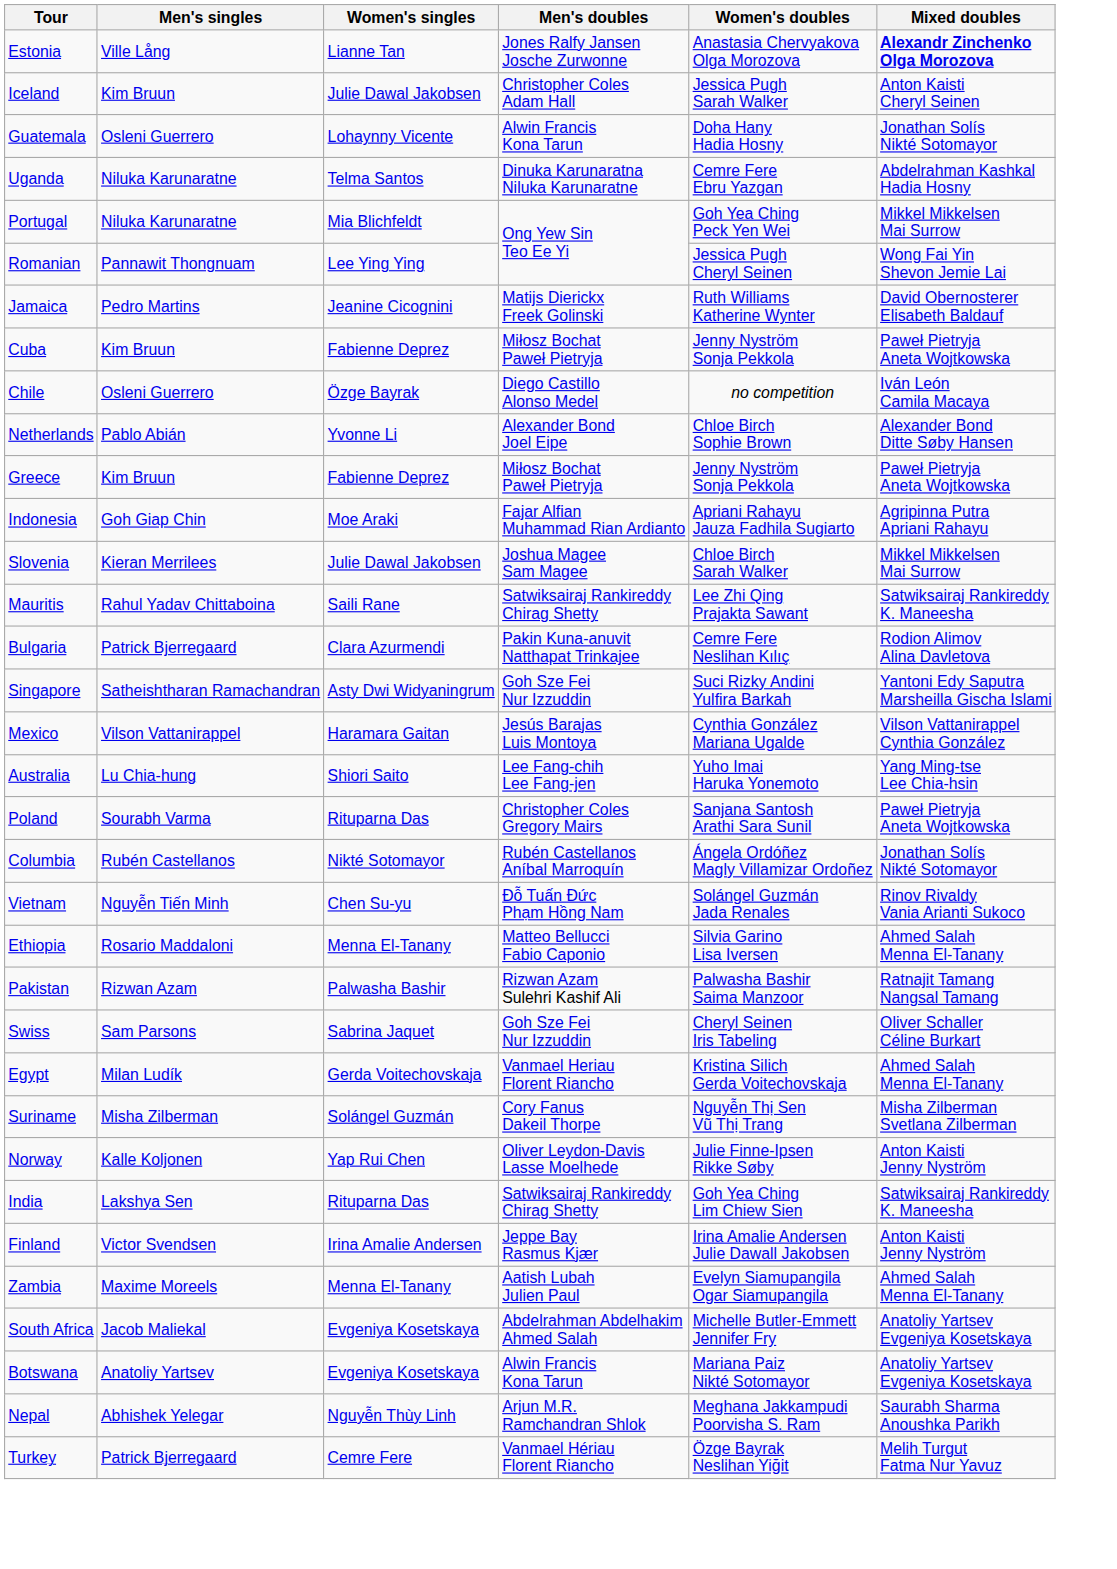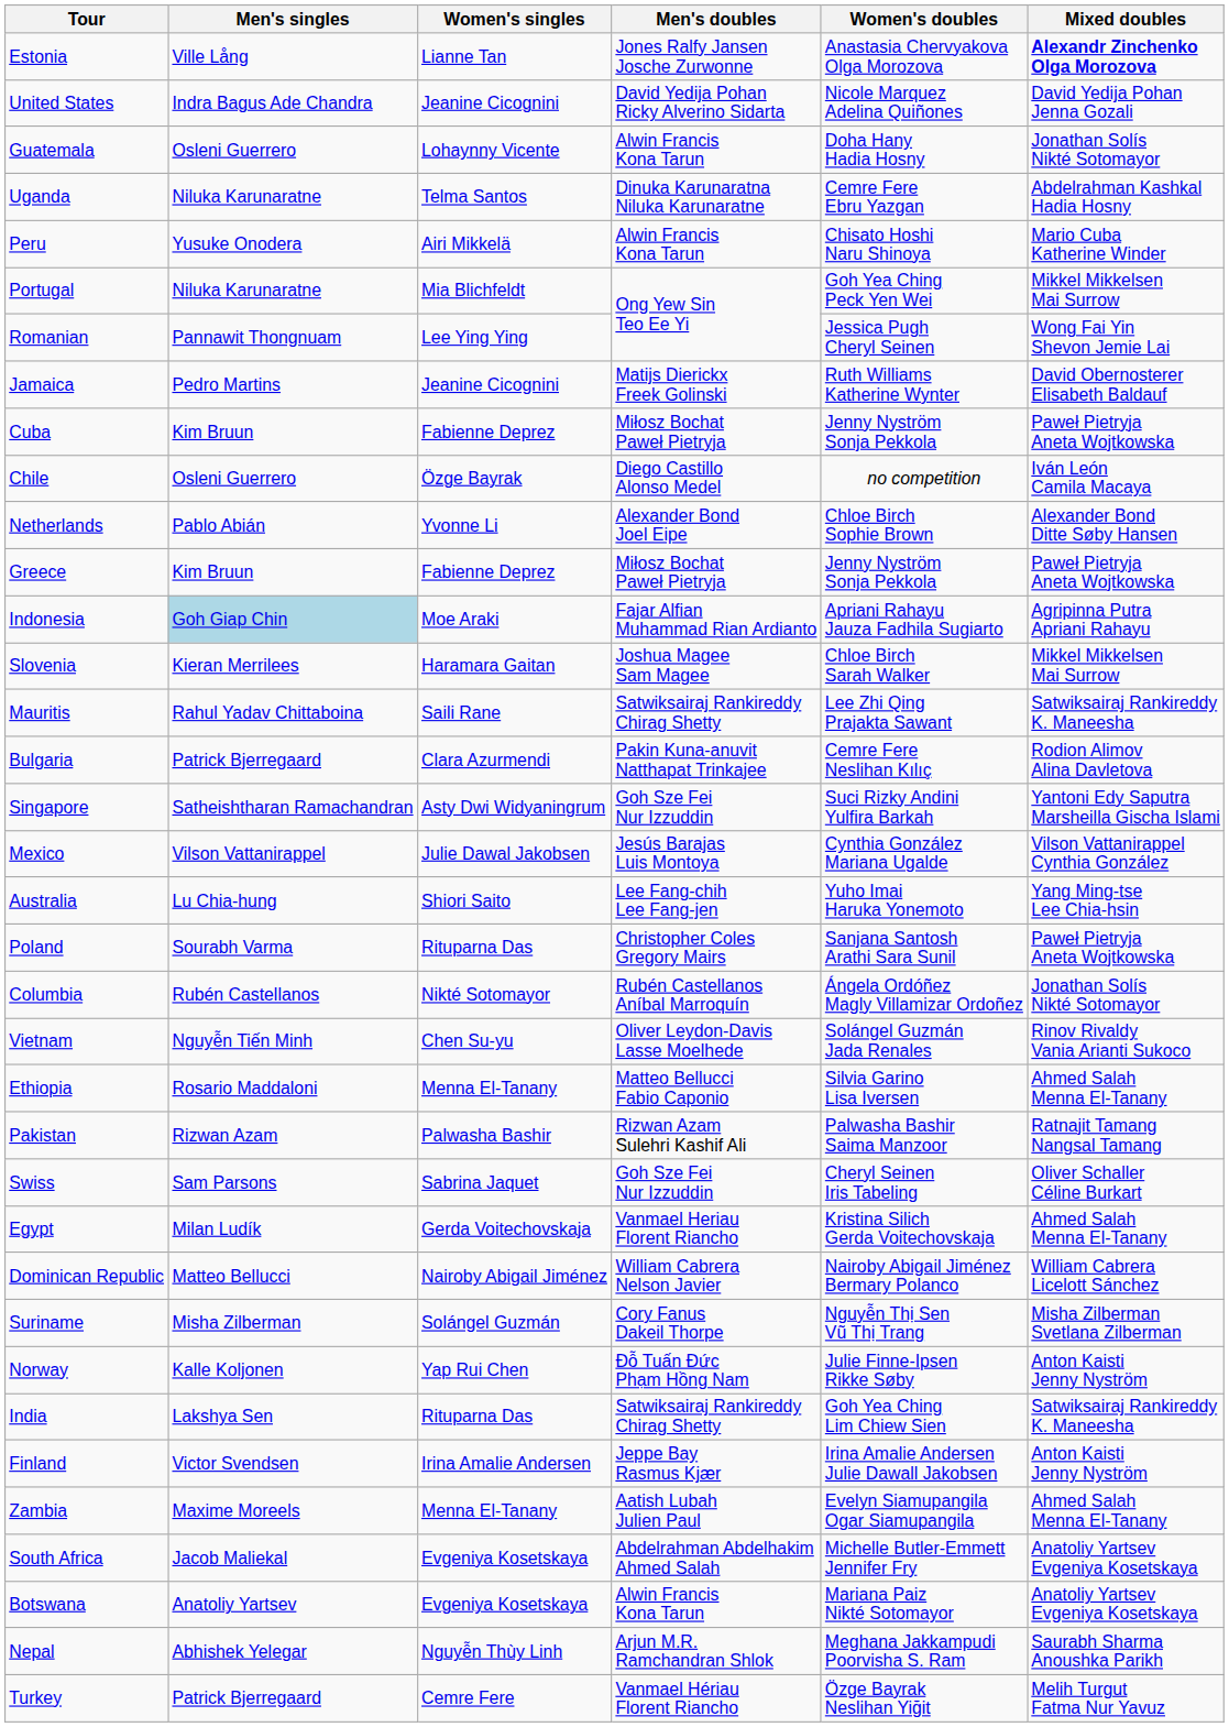 <table class=wikitable style="font-size:90%">
 <tr>
 <th>Tour</th>
 <th>Men's singles</th>
 <th>Women's singles</th>
 <th>Men's doubles</th>
 <th>Women's doubles</th>
 <th>Mixed doubles</th>
 </tr>
 <tr>
 <td> <a href='#'>Estonia</a></td>
 <td> <a href='#'>Ville Lång</a></td>
 <td> <a href='#'>Lianne Tan</a></td>
 <td> <a href='#'>Jones Ralfy Jansen</a> <br> <a href='#'>Josche Zurwonne</a></td>
 <td> <a href='#'>Anastasia Chervyakova</a> <br> <a href='#'>Olga Morozova</a></td>
 <td><strong> <a href='#'>Alexandr Zinchenko</a><br> <a href='#'>Olga Morozova</a></strong></td>
 </tr>
 <tr>
-<td> <a href='#'>Iceland</a></td>
-<td> <a href='#'>Kim Bruun</a></td>
-<td> <a href='#'>Julie Dawal Jakobsen</a></td>
-<td> <a href='#'>Christopher Coles</a><br> <a href='#'>Adam Hall</a></td>
-<td> <a href='#'>Jessica Pugh</a><br> <a href='#'>Sarah Walker</a></td>
-<td> <a href='#'>Anton Kaisti</a><br> <a href='#'>Cheryl Seinen</a></td>
+<td>  <a href='#'>United States</a></td>
+<td> <a href='#'>Indra Bagus Ade Chandra</a></td>
+<td> <a href='#'>Jeanine Cicognini</a></td>
+<td> <a href='#'>David Yedija Pohan</a><br> <a href='#'>Ricky Alverino Sidarta</a></td>
+<td> <a href='#'>Nicole Marquez</a><br> <a href='#'>Adelina Quiñones</a></td>
+<td> <a href='#'>David Yedija Pohan</a><br> <a href='#'>Jenna Gozali</a></td>
 </tr>
 <tr>
 <td> <a href='#'>Guatemala</a></td>
 <td> <a href='#'>Osleni Guerrero</a></td>
 <td> <a href='#'>Lohaynny Vicente</a></td>
 <td> <a href='#'>Alwin Francis</a><br> <a href='#'>Kona Tarun</a></td>
 <td> <a href='#'>Doha Hany</a><br> <a href='#'>Hadia Hosny</a></td>
 <td> <a href='#'>Jonathan Solís</a><br> <a href='#'>Nikté Sotomayor</a></td>
 </tr>
 <tr>
 <td> <a href='#'>Uganda</a></td>
 <td> <a href='#'>Niluka Karunaratne</a></td>
 <td> <a href='#'>Telma Santos</a></td>
 <td> <a href='#'>Dinuka Karunaratna</a><br> <a href='#'>Niluka Karunaratne</a></td>
 <td> <a href='#'>Cemre Fere</a><br> <a href='#'>Ebru Yazgan</a></td>
 <td> <a href='#'>Abdelrahman Kashkal</a> <br> <a href='#'>Hadia Hosny</a></td>
+</tr>
+<tr>
+<td> <a href='#'>Peru</a></td>
+<td> <a href='#'>Yusuke Onodera</a></td>
+<td> <a href='#'>Airi Mikkelä</a></td>
+<td> <a href='#'>Alwin Francis</a><br> <a href='#'>Kona Tarun</a></td>
+<td> <a href='#'>Chisato Hoshi</a><br> <a href='#'>Naru Shinoya</a></td>
+<td> <a href='#'>Mario Cuba</a><br> <a href='#'>Katherine Winder</a></td>
 </tr>
 <tr>
 <td> <a href='#'>Portugal</a></td>
 <td> <a href='#'>Niluka Karunaratne</a></td>
 <td> <a href='#'>Mia Blichfeldt</a></td>
 <td rowspan=2> <a href='#'>Ong Yew Sin</a><br> <a href='#'>Teo Ee Yi</a></td>
 <td> <a href='#'>Goh Yea Ching</a><br> <a href='#'>Peck Yen Wei</a></td>
 <td> <a href='#'>Mikkel Mikkelsen</a><br> <a href='#'>Mai Surrow</a></td>
 </tr>
 <tr>
 <td> <a href='#'>Romanian</a></td>
 <td> <a href='#'>Pannawit Thongnuam</a></td>
 <td> <a href='#'>Lee Ying Ying</a></td>
 <td> <a href='#'>Jessica Pugh</a><br> <a href='#'>Cheryl Seinen</a></td>
 <td> <a href='#'>Wong Fai Yin</a><br> <a href='#'>Shevon Jemie Lai</a></td>
 </tr>
 <tr>
 <td> <a href='#'>Jamaica</a></td>
 <td> <a href='#'>Pedro Martins</a></td>
 <td> <a href='#'>Jeanine Cicognini</a></td>
 <td> <a href='#'>Matijs Dierickx</a><br> <a href='#'>Freek Golinski</a></td>
 <td> <a href='#'>Ruth Williams</a><br> <a href='#'>Katherine Wynter</a></td>
 <td> <a href='#'>David Obernosterer</a><br> <a href='#'>Elisabeth Baldauf</a></td>
 </tr>
 <tr>
 <td> <a href='#'>Cuba</a></td>
 <td> <a href='#'>Kim Bruun</a></td>
 <td> <a href='#'>Fabienne Deprez</a></td>
 <td> <a href='#'>Miłosz Bochat</a><br> <a href='#'>Paweł Pietryja</a></td>
 <td> <a href='#'>Jenny Nyström</a><br> <a href='#'>Sonja Pekkola</a></td>
 <td> <a href='#'>Paweł Pietryja</a><br> <a href='#'>Aneta Wojtkowska</a></td>
 </tr>
 <tr>
 <td> <a href='#'>Chile</a></td>
 <td> <a href='#'>Osleni Guerrero</a></td>
 <td> <a href='#'>Özge Bayrak</a></td>
 <td> <a href='#'>Diego Castillo</a><br> <a href='#'>Alonso Medel</a></td>
 <td align=center><em>no competition</em></td>
 <td> <a href='#'>Iván León</a><br> <a href='#'>Camila Macaya</a></td>
 </tr>
 <tr>
 <td> <a href='#'>Netherlands</a></td>
 <td> <a href='#'>Pablo Abián</a></td>
 <td> <a href='#'>Yvonne Li</a></td>
 <td> <a href='#'>Alexander Bond</a><br> <a href='#'>Joel Eipe</a></td>
 <td> <a href='#'>Chloe Birch</a><br> <a href='#'>Sophie Brown</a></td>
 <td> <a href='#'>Alexander Bond</a><br> <a href='#'>Ditte Søby Hansen</a></td>
 </tr>
 <tr>
 <td> <a href='#'>Greece</a></td>
 <td> <a href='#'>Kim Bruun</a></td>
 <td> <a href='#'>Fabienne Deprez</a></td>
 <td> <a href='#'>Miłosz Bochat</a><br> <a href='#'>Paweł Pietryja</a></td>
 <td> <a href='#'>Jenny Nyström</a><br> <a href='#'>Sonja Pekkola</a></td>
 <td> <a href='#'>Paweł Pietryja</a><br> <a href='#'>Aneta Wojtkowska</a></td>
 </tr>
 <tr>
 <td> <a href='#'>Indonesia</a></td>
-<td> <a href='#'>Goh Giap Chin</a></td>
+<td style="background: lightblue;"> <a href='#'>Goh Giap Chin</a></td>
 <td> <a href='#'>Moe Araki</a></td>
 <td> <a href='#'>Fajar Alfian</a><br> <a href='#'>Muhammad Rian Ardianto</a></td>
 <td> <a href='#'>Apriani Rahayu</a><br> <a href='#'>Jauza Fadhila Sugiarto</a></td>
 <td> <a href='#'>Agripinna Putra</a><br> <a href='#'>Apriani Rahayu</a></td>
 </tr>
 <tr>
 <td> <a href='#'>Slovenia</a></td>
 <td> <a href='#'>Kieran Merrilees</a></td>
-<td> <a href='#'>Julie Dawal Jakobsen</a></td>
+<td> <a href='#'>Haramara Gaitan</a></td>
 <td> <a href='#'>Joshua Magee</a><br> <a href='#'>Sam Magee</a></td>
 <td> <a href='#'>Chloe Birch</a><br> <a href='#'>Sarah Walker</a></td>
 <td> <a href='#'>Mikkel Mikkelsen</a><br> <a href='#'>Mai Surrow</a></td>
 </tr>
 <tr>
 <td> <a href='#'>Mauritis</a></td>
 <td> <a href='#'>Rahul Yadav Chittaboina</a></td>
 <td> <a href='#'>Saili Rane</a></td>
 <td> <a href='#'>Satwiksairaj Rankireddy</a><br> <a href='#'>Chirag Shetty</a></td>
 <td> <a href='#'>Lee Zhi Qing</a><br> <a href='#'>Prajakta Sawant</a></td>
 <td> <a href='#'>Satwiksairaj Rankireddy</a><br> <a href='#'>K. Maneesha</a></td>
 </tr>
 <tr>
 <td> <a href='#'>Bulgaria</a></td>
 <td> <a href='#'>Patrick Bjerregaard</a></td>
 <td> <a href='#'>Clara Azurmendi</a></td>
 <td> <a href='#'>Pakin Kuna-anuvit</a> <br>  <a href='#'>Natthapat Trinkajee</a></td>
 <td> <a href='#'>Cemre Fere</a> <br>  <a href='#'>Neslihan Kılıç</a></td>
 <td> <a href='#'>Rodion Alimov</a> <br>  <a href='#'>Alina Davletova</a></td>
 </tr>
 <tr>
 <td> <a href='#'>Singapore</a></td>
 <td> <a href='#'>Satheishtharan Ramachandran</a></td>
 <td> <a href='#'>Asty Dwi Widyaningrum</a></td>
 <td> <a href='#'>Goh Sze Fei</a><br> <a href='#'>Nur Izzuddin</a></td>
 <td> <a href='#'>Suci Rizky Andini</a><br> <a href='#'>Yulfira Barkah</a></td>
 <td> <a href='#'>Yantoni Edy Saputra</a><br> <a href='#'>Marsheilla Gischa Islami</a></td>
 </tr>
 <tr>
 <td> <a href='#'>Mexico</a></td>
 <td> <a href='#'>Vilson Vattanirappel</a></td>
-<td> <a href='#'>Haramara Gaitan</a></td>
+<td> <a href='#'>Julie Dawal Jakobsen</a></td>
 <td> <a href='#'>Jesús Barajas</a><br> <a href='#'>Luis Montoya</a></td>
 <td> <a href='#'>Cynthia González</a><br> <a href='#'>Mariana Ugalde</a></td>
 <td> <a href='#'>Vilson Vattanirappel</a><br> <a href='#'>Cynthia González</a></td>
 </tr>
 <tr>
 <td> <a href='#'>Australia</a></td>
 <td> <a href='#'>Lu Chia-hung</a></td>
 <td> <a href='#'>Shiori Saito</a></td>
 <td> <a href='#'>Lee Fang-chih</a><br> <a href='#'>Lee Fang-jen</a></td>
 <td> <a href='#'>Yuho Imai</a><br> <a href='#'>Haruka Yonemoto</a></td>
 <td> <a href='#'>Yang Ming-tse</a><br> <a href='#'>Lee Chia-hsin</a></td>
 </tr>
 <tr>
 <td> <a href='#'>Poland</a></td>
 <td> <a href='#'>Sourabh Varma</a></td>
 <td> <a href='#'>Rituparna Das</a></td>
 <td> <a href='#'>Christopher Coles</a><br> <a href='#'>Gregory Mairs</a></td>
 <td> <a href='#'>Sanjana Santosh</a><br> <a href='#'>Arathi Sara Sunil</a></td>
 <td> <a href='#'>Paweł Pietryja</a><br> <a href='#'>Aneta Wojtkowska</a></td>
 </tr>
 <tr>
 <td> <a href='#'>Columbia</a></td>
 <td> <a href='#'>Rubén Castellanos</a></td>
 <td> <a href='#'>Nikté Sotomayor</a></td>
 <td> <a href='#'>Rubén Castellanos</a><br> <a href='#'>Aníbal Marroquín</a></td>
 <td> <a href='#'>Ángela Ordóñez</a><br> <a href='#'>Magly Villamizar Ordoñez</a></td>
 <td> <a href='#'>Jonathan Solís</a><br> <a href='#'>Nikté Sotomayor</a></td>
 </tr>
 <tr>
 <td> <a href='#'>Vietnam</a></td>
 <td> <a href='#'>Nguyễn Tiến Minh</a></td>
 <td> <a href='#'>Chen Su-yu</a></td>
-<td> <a href='#'>Đỗ Tuấn Đức</a><br> <a href='#'>Phạm Hồng Nam</a></td>
+<td> <a href='#'>Oliver Leydon-Davis</a><br> <a href='#'>Lasse Moelhede</a></td>
 <td> <a href='#'>Solángel Guzmán</a><br> <a href='#'>Jada Renales</a></td>
 <td> <a href='#'>Rinov Rivaldy</a><br> <a href='#'>Vania Arianti Sukoco</a></td>
 </tr>
 <tr>
 <td> <a href='#'>Ethiopia</a></td>
 <td> <a href='#'>Rosario Maddaloni</a></td>
 <td> <a href='#'>Menna El-Tanany</a></td>
 <td> <a href='#'>Matteo Bellucci</a> <br>  <a href='#'>Fabio Caponio</a></td>
 <td> <a href='#'>Silvia Garino</a> <br>  <a href='#'>Lisa Iversen</a></td>
 <td> <a href='#'>Ahmed Salah</a> <br>  <a href='#'>Menna El-Tanany</a></td>
 </tr>
 <tr>
 <td> <a href='#'>Pakistan</a></td>
 <td> <a href='#'>Rizwan Azam</a></td>
 <td> <a href='#'>Palwasha Bashir</a></td>
 <td> <a href='#'>Rizwan Azam</a><br> Sulehri Kashif Ali</td>
 <td> <a href='#'>Palwasha Bashir</a><br> <a href='#'>Saima Manzoor</a></td>
 <td> <a href='#'>Ratnajit Tamang</a><br> <a href='#'>Nangsal Tamang</a></td>
 </tr>
 <tr>
 <td> <a href='#'>Swiss</a></td>
 <td> <a href='#'>Sam Parsons</a></td>
 <td> <a href='#'>Sabrina Jaquet</a></td>
 <td> <a href='#'>Goh Sze Fei</a><br> <a href='#'>Nur Izzuddin</a></td>
 <td> <a href='#'>Cheryl Seinen</a><br> <a href='#'>Iris Tabeling</a></td>
 <td> <a href='#'>Oliver Schaller</a><br> <a href='#'>Céline Burkart</a></td>
 </tr>
 <tr>
 <td> <a href='#'>Egypt</a></td>
 <td> <a href='#'>Milan Ludík</a></td>
 <td> <a href='#'>Gerda Voitechovskaja</a></td>
 <td> <a href='#'>Vanmael Heriau</a><br> <a href='#'>Florent Riancho</a></td>
 <td> <a href='#'>Kristina Silich</a><br> <a href='#'>Gerda Voitechovskaja</a></td>
 <td> <a href='#'>Ahmed Salah</a><br> <a href='#'>Menna El-Tanany</a></td>
 </tr>
 <tr>
+<td> <a href='#'>Dominican Republic</a></td>
+<td> <a href='#'>Matteo Bellucci</a></td>
+<td> <a href='#'>Nairoby Abigail Jiménez</a></td>
+<td> <a href='#'>William Cabrera</a><br> <a href='#'>Nelson Javier</a></td>
+<td> <a href='#'>Nairoby Abigail Jiménez</a><br> <a href='#'>Bermary Polanco</a></td>
+<td> <a href='#'>William Cabrera</a><br> <a href='#'>Licelott Sánchez</a></td>
+</tr>
+<tr>
 <td> <a href='#'>Suriname</a></td>
 <td> <a href='#'>Misha Zilberman</a></td>
 <td> <a href='#'>Solángel Guzmán</a></td>
 <td> <a href='#'>Cory Fanus</a><br> <a href='#'>Dakeil Thorpe</a></td>
 <td> <a href='#'>Nguyễn Thị Sen</a><br> <a href='#'>Vũ Thị Trang</a></td>
 <td> <a href='#'>Misha Zilberman</a><br> <a href='#'>Svetlana Zilberman</a></td>
 </tr>
 <tr>
 <td> <a href='#'>Norway</a></td>
 <td> <a href='#'>Kalle Koljonen</a></td>
 <td> <a href='#'>Yap Rui Chen</a></td>
-<td> <a href='#'>Oliver Leydon-Davis</a><br> <a href='#'>Lasse Moelhede</a></td>
+<td> <a href='#'>Đỗ Tuấn Đức</a><br> <a href='#'>Phạm Hồng Nam</a></td>
 <td> <a href='#'>Julie Finne-Ipsen</a><br> <a href='#'>Rikke Søby</a></td>
 <td> <a href='#'>Anton Kaisti</a><br> <a href='#'>Jenny Nyström</a></td>
 </tr>
 <tr>
 <td> <a href='#'>India</a></td>
 <td> <a href='#'>Lakshya Sen</a></td>
 <td> <a href='#'>Rituparna Das</a></td>
 <td> <a href='#'>Satwiksairaj Rankireddy</a><br> <a href='#'>Chirag Shetty</a></td>
 <td> <a href='#'>Goh Yea Ching</a><br> <a href='#'>Lim Chiew Sien</a></td>
 <td> <a href='#'>Satwiksairaj Rankireddy</a><br> <a href='#'>K. Maneesha</a></td>
 </tr>
 <tr>
 <td> <a href='#'>Finland</a></td>
 <td> <a href='#'>Victor Svendsen</a></td>
 <td> <a href='#'>Irina Amalie Andersen</a></td>
 <td> <a href='#'>Jeppe Bay</a><br> <a href='#'>Rasmus Kjær</a></td>
 <td> <a href='#'>Irina Amalie Andersen</a><br> <a href='#'>Julie Dawall Jakobsen</a></td>
 <td> <a href='#'>Anton Kaisti</a><br> <a href='#'>Jenny Nyström</a></td>
 </tr>
 <tr>
 <td> <a href='#'>Zambia</a></td>
 <td> <a href='#'>Maxime Moreels</a></td>
 <td> <a href='#'>Menna El-Tanany</a></td>
 <td> <a href='#'>Aatish Lubah</a><br> <a href='#'>Julien Paul</a></td>
 <td> <a href='#'>Evelyn Siamupangila</a><br> <a href='#'>Ogar Siamupangila</a></td>
 <td> <a href='#'>Ahmed Salah</a><br> <a href='#'>Menna El-Tanany</a></td>
 </tr>
 <tr>
 <td> <a href='#'>South Africa</a></td>
 <td> <a href='#'>Jacob Maliekal</a></td>
 <td> <a href='#'>Evgeniya Kosetskaya</a></td>
 <td> <a href='#'>Abdelrahman Abdelhakim</a><br> <a href='#'>Ahmed Salah</a></td>
 <td> <a href='#'>Michelle Butler-Emmett</a><br> <a href='#'>Jennifer Fry</a></td>
 <td> <a href='#'>Anatoliy Yartsev</a><br> <a href='#'>Evgeniya Kosetskaya</a></td>
 </tr>
 <tr>
 <td> <a href='#'>Botswana</a></td>
 <td> <a href='#'>Anatoliy Yartsev</a></td>
 <td> <a href='#'>Evgeniya Kosetskaya</a></td>
 <td> <a href='#'>Alwin Francis</a><br> <a href='#'>Kona Tarun</a></td>
 <td> <a href='#'>Mariana Paiz</a><br> <a href='#'>Nikté Sotomayor</a></td>
 <td> <a href='#'>Anatoliy Yartsev</a><br> <a href='#'>Evgeniya Kosetskaya</a></td>
 </tr>
 <tr>
 <td> <a href='#'>Nepal</a></td>
 <td> <a href='#'>Abhishek Yelegar</a></td>
 <td> <a href='#'>Nguyễn Thùy Linh</a></td>
 <td> <a href='#'>Arjun M.R.</a><br> <a href='#'>Ramchandran Shlok</a></td>
 <td> <a href='#'>Meghana Jakkampudi</a><br> <a href='#'>Poorvisha S. Ram</a></td>
 <td> <a href='#'>Saurabh Sharma</a><br> <a href='#'>Anoushka Parikh</a></td>
 </tr>
 <tr>
 <td> <a href='#'>Turkey</a></td>
 <td> <a href='#'>Patrick Bjerregaard</a></td>
 <td> <a href='#'>Cemre Fere</a></td>
 <td> <a href='#'>Vanmael Hériau</a><br> <a href='#'>Florent Riancho</a></td>
 <td> <a href='#'>Özge Bayrak</a><br> <a href='#'>Neslihan Yiğit</a></td>
 <td> <a href='#'>Melih Turgut</a><br> <a href='#'>Fatma Nur Yavuz</a></td>
 </tr>
 </table>
